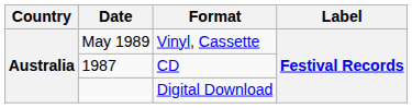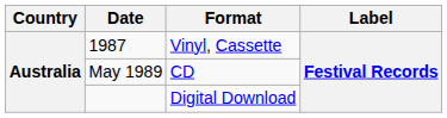 <table class="wikitable plainrowheaders">
 <tr>
 <th scope="col">Country</th>
 <th scope="col">Date</th>
 <th scope="col">Format</th>
 <th scope="col">Label</th>
 </tr>
 <tr>
 <th scope="row" rowspan="3">Australia</th>
-<td>May 1989</td>
+<td>1987</td>
 <td><a href='#'>Vinyl</a>, <a href='#'>Cassette</a></td>
 <th scope="row" rowspan="3"><a href='#'>Festival Records</a></th>
 </tr>
 <tr>
-<td>1987</td>
+<td>May 1989</td>
 <td><a href='#'>CD</a></td>
 </tr>
 <tr>
 <td></td>
 <td><a href='#'>Digital Download</a></td>
 </tr>
 </table>
